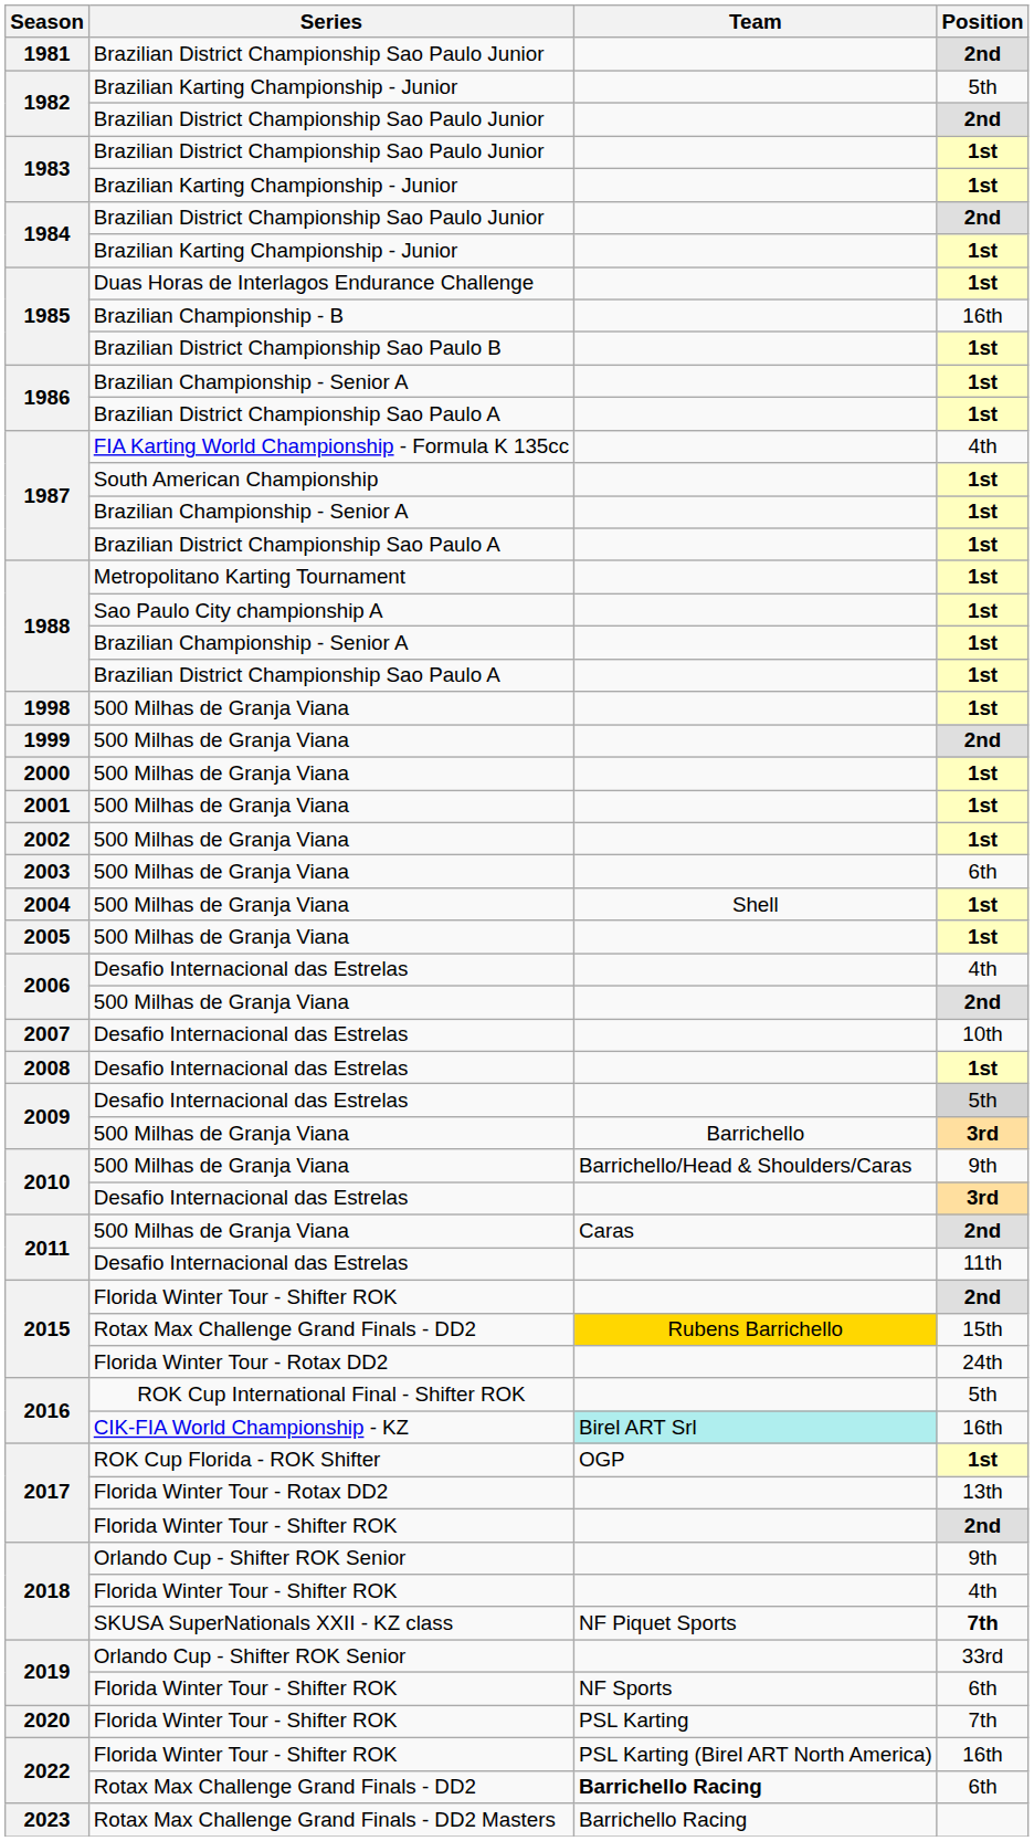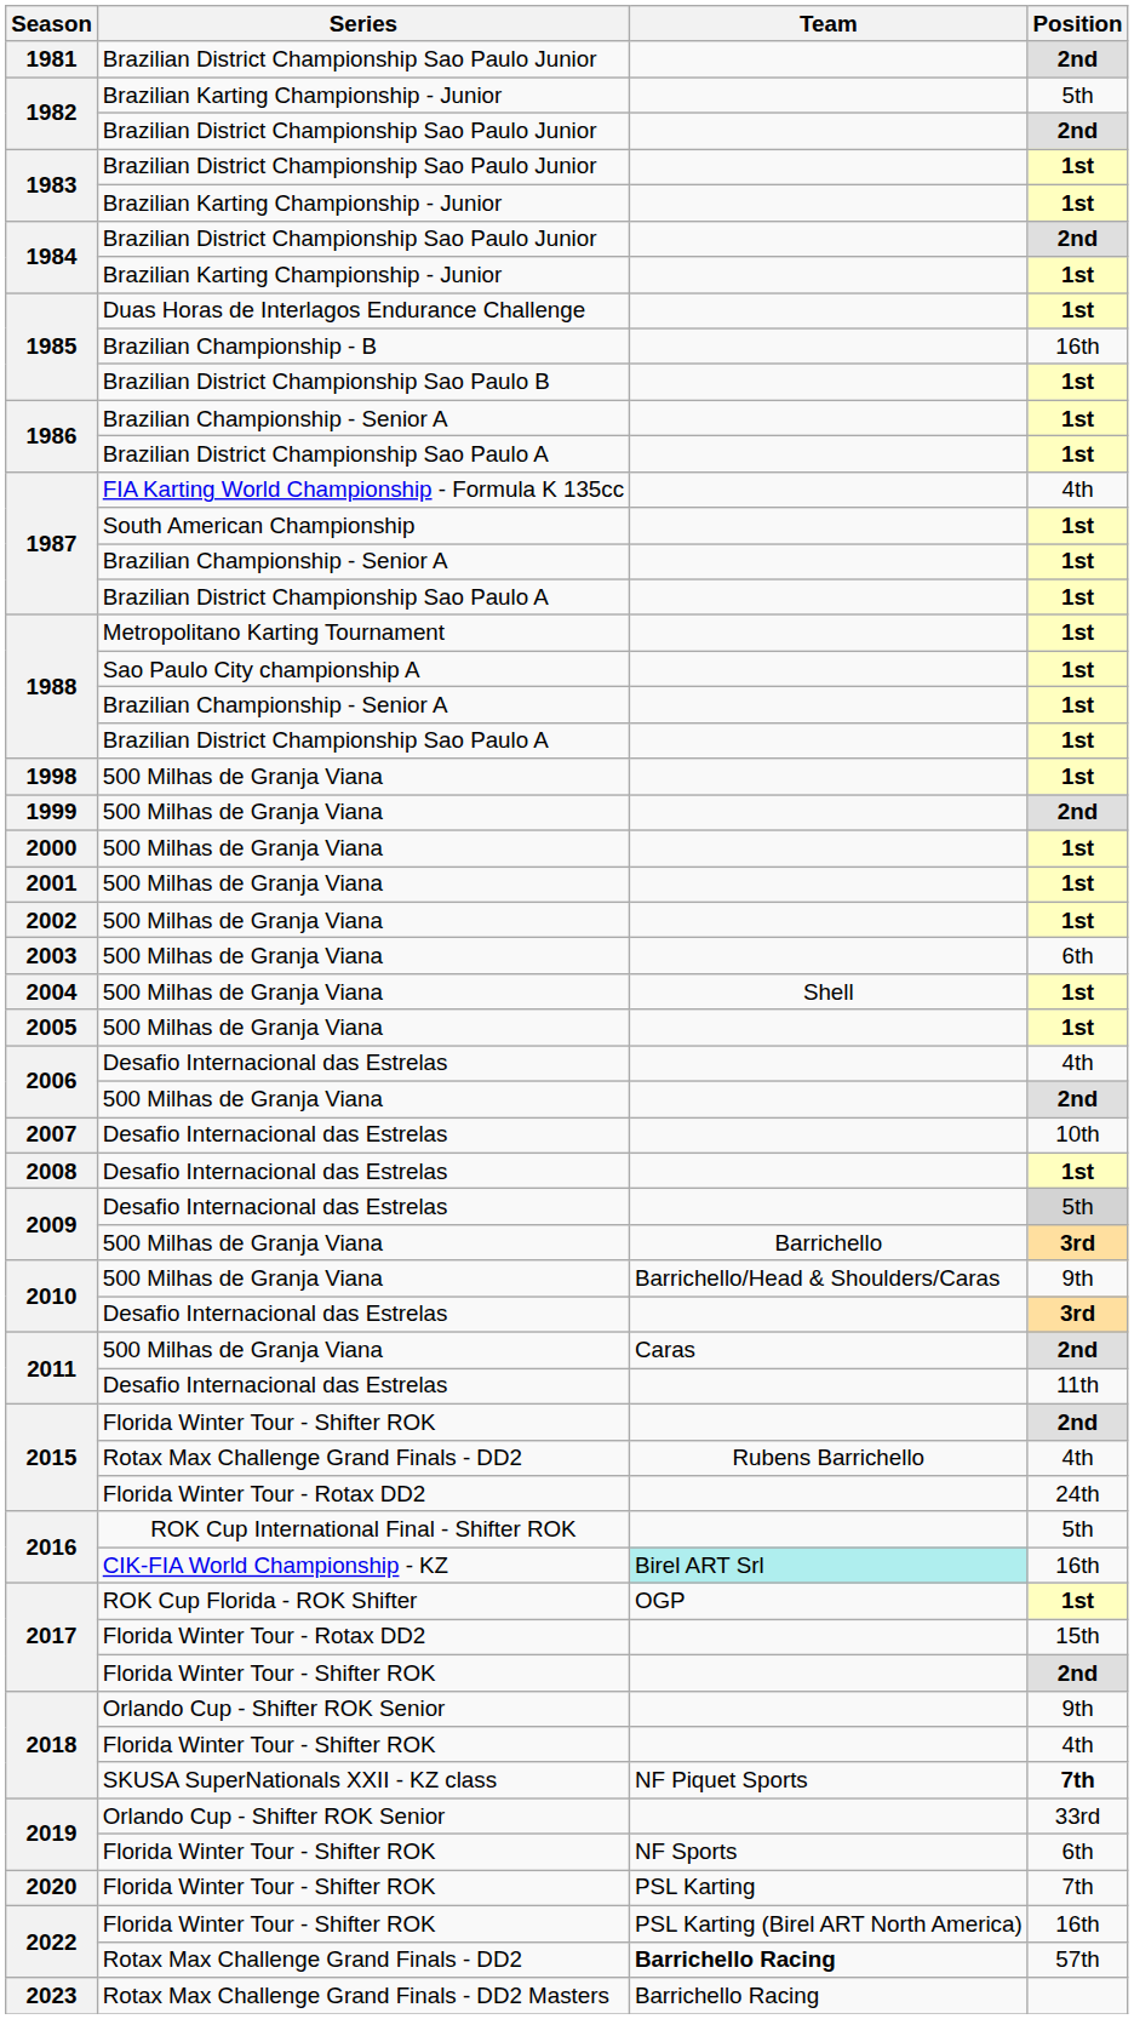 <table class="wikitable" style="font-size: 85%; text-align:center">
 <tr>
 <th>Season</th>
 <th>Series</th>
 <th>Team</th>
 <th>Position</th>
 </tr>
 <tr>
 <th>1981</th>
 <td align=left>Brazilian District Championship Sao Paulo Junior</td>
 <td></td>
 <td style="background:#DFDFDF"><strong>2nd</strong></td>
 </tr>
 <tr>
 <th rowspan="2">1982</th>
 <td align=left>Brazilian Karting Championship - Junior</td>
 <td></td>
 <td>5th</td>
 </tr>
 <tr>
 <td align=left>Brazilian District Championship Sao Paulo Junior</td>
 <td></td>
 <td style="background:#DFDFDF"><strong>2nd</strong></td>
 </tr>
 <tr>
 <th rowspan="2">1983</th>
 <td align=left>Brazilian District Championship Sao Paulo Junior</td>
 <td></td>
 <td style="background:#FFFFBF"><strong>1st</strong></td>
 </tr>
 <tr>
 <td align=left>Brazilian Karting Championship - Junior</td>
 <td></td>
 <td style="background:#FFFFBF"><strong>1st</strong></td>
 </tr>
 <tr>
 <th rowspan="2">1984</th>
 <td align=left>Brazilian District Championship Sao Paulo Junior</td>
 <td></td>
 <td style="background:#DFDFDF"><strong>2nd</strong></td>
 </tr>
 <tr>
 <td align=left>Brazilian Karting Championship - Junior</td>
 <td></td>
 <td style="background:#FFFFBF"><strong>1st</strong></td>
 </tr>
 <tr>
 <th rowspan="3">1985</th>
 <td align=left>Duas Horas de Interlagos Endurance Challenge</td>
 <td></td>
 <td style="background:#FFFFBF"><strong>1st</strong></td>
 </tr>
 <tr>
 <td align=left>Brazilian Championship - B</td>
 <td></td>
 <td>16th</td>
 </tr>
 <tr>
 <td align=left>Brazilian District Championship Sao Paulo B</td>
 <td></td>
 <td style="background:#FFFFBF"><strong>1st</strong></td>
 </tr>
 <tr>
 <th rowspan="2">1986</th>
 <td align=left>Brazilian Championship - Senior A</td>
 <td></td>
 <td style="background:#FFFFBF"><strong>1st</strong></td>
 </tr>
 <tr>
 <td align=left>Brazilian District Championship Sao Paulo A</td>
 <td></td>
 <td style="background:#FFFFBF"><strong>1st</strong></td>
 </tr>
 <tr>
 <th rowspan="4">1987</th>
 <td align=left><a href='#'>FIA Karting World Championship</a> - Formula K 135cc</td>
 <td></td>
 <td>4th</td>
 </tr>
 <tr>
 <td align=left>South American Championship</td>
 <td></td>
 <td style="background:#FFFFBF"><strong>1st</strong></td>
 </tr>
 <tr>
 <td align=left>Brazilian Championship - Senior A</td>
 <td></td>
 <td style="background:#FFFFBF"><strong>1st</strong></td>
 </tr>
 <tr>
 <td align=left>Brazilian District Championship Sao Paulo A</td>
 <td></td>
 <td style="background:#FFFFBF"><strong>1st</strong></td>
 </tr>
 <tr>
 <th rowspan="4">1988</th>
 <td align=left>Metropolitano Karting Tournament</td>
 <td></td>
 <td style="background:#FFFFBF"><strong>1st</strong></td>
 </tr>
 <tr>
 <td align=left>Sao Paulo City championship A</td>
 <td></td>
 <td style="background:#FFFFBF"><strong>1st</strong></td>
 </tr>
 <tr>
 <td align=left>Brazilian Championship - Senior A</td>
 <td></td>
 <td style="background:#FFFFBF"><strong>1st</strong></td>
 </tr>
 <tr>
 <td align=left>Brazilian District Championship Sao Paulo A</td>
 <td></td>
 <td style="background:#FFFFBF"><strong>1st</strong></td>
 </tr>
 <tr>
 <th>1998</th>
 <td align=left>500 Milhas de Granja Viana</td>
 <td></td>
 <td style="background:#FFFFBF"><strong>1st</strong></td>
 </tr>
 <tr>
 <th>1999</th>
 <td align=left>500 Milhas de Granja Viana</td>
 <td></td>
 <td style="background:#DFDFDF"><strong>2nd</strong></td>
 </tr>
 <tr>
 <th>2000</th>
 <td align=left>500 Milhas de Granja Viana</td>
 <td></td>
 <td style="background:#FFFFBF"><strong>1st</strong></td>
 </tr>
 <tr>
 <th>2001</th>
 <td align=left>500 Milhas de Granja Viana</td>
 <td></td>
 <td style="background:#FFFFBF"><strong>1st</strong></td>
 </tr>
 <tr>
 <th>2002</th>
 <td align=left>500 Milhas de Granja Viana</td>
 <td></td>
 <td style="background:#FFFFBF"><strong>1st</strong></td>
 </tr>
 <tr>
 <th>2003</th>
 <td align=left>500 Milhas de Granja Viana</td>
 <td></td>
 <td>6th</td>
 </tr>
 <tr>
 <th>2004</th>
 <td align=left>500 Milhas de Granja Viana</td>
 <td>Shell</td>
 <td style="background:#FFFFBF"><strong>1st</strong></td>
 </tr>
 <tr>
 <th>2005</th>
 <td align=left>500 Milhas de Granja Viana</td>
 <td></td>
 <td style="background:#FFFFBF"><strong>1st</strong></td>
 </tr>
 <tr>
 <th rowspan="2">2006</th>
 <td align=left>Desafio Internacional das Estrelas</td>
 <td></td>
 <td>4th</td>
 </tr>
 <tr>
 <td align=left>500 Milhas de Granja Viana</td>
 <td></td>
 <td style="background:#DFDFDF"><strong>2nd</strong></td>
 </tr>
 <tr>
 <th>2007</th>
 <td align=left>Desafio Internacional das Estrelas</td>
 <td></td>
 <td>10th</td>
 </tr>
 <tr>
 <th>2008</th>
 <td align=left>Desafio Internacional das Estrelas</td>
 <td></td>
 <td style="background:#FFFFBF"><strong>1st</strong></td>
 </tr>
 <tr>
 <th rowspan="2">2009</th>
 <td align=left>Desafio Internacional das Estrelas</td>
 <td></td>
 <td style="background: lightgrey;">5th</td>
 </tr>
 <tr>
 <td align=left>500 Milhas de Granja Viana</td>
 <td>Barrichello</td>
 <td style="background:#FFDF9F"><strong>3rd</strong></td>
 </tr>
 <tr>
 <th rowspan="2">2010</th>
 <td align=left>500 Milhas de Granja Viana</td>
 <td align=left>Barrichello/Head & Shoulders/Caras</td>
 <td>9th</td>
 </tr>
 <tr>
 <td align=left>Desafio Internacional das Estrelas</td>
 <td></td>
 <td style="background:#FFDF9F"><strong>3rd</strong></td>
 </tr>
 <tr>
 <th rowspan="2">2011</th>
 <td align=left>500 Milhas de Granja Viana</td>
 <td align=left>Caras</td>
 <td style="background:#DFDFDF"><strong>2nd</strong></td>
 </tr>
 <tr>
 <td align=left>Desafio Internacional das Estrelas</td>
 <td></td>
 <td>11th</td>
 </tr>
 <tr>
 <th rowspan="3">2015</th>
 <td align=left>Florida Winter Tour - Shifter ROK</td>
 <td></td>
 <td style="background:#DFDFDF"><strong>2nd</strong></td>
 </tr>
 <tr>
 <td align=left>Rotax Max Challenge Grand Finals - DD2</td>
-<td style="background: gold;">Rubens Barrichello</td>
-<td>15th</td>
+<td>Rubens Barrichello</td>
+<td>4th</td>
 </tr>
 <tr>
 <td align=left>Florida Winter Tour - Rotax DD2</td>
 <td></td>
 <td>24th</td>
 </tr>
 <tr>
 <th rowspan="2">2016</th>
 <td>ROK Cup International Final - Shifter ROK</td>
 <td></td>
 <td>5th</td>
 </tr>
 <tr>
 <td align=left><a href='#'>CIK-FIA World Championship</a> - KZ</td>
 <td align=left style="background: paleturquoise;">Birel ART Srl</td>
 <td>16th</td>
 </tr>
 <tr>
 <th rowspan="3">2017</th>
 <td align=left>ROK Cup Florida - ROK Shifter</td>
 <td align=left>OGP</td>
 <td style="background:#FFFFBF"><strong>1st</strong></td>
 </tr>
 <tr>
 <td align=left>Florida Winter Tour - Rotax DD2</td>
 <td></td>
-<td>13th</td>
+<td>15th</td>
 </tr>
 <tr>
 <td align=left>Florida Winter Tour - Shifter ROK</td>
 <td></td>
 <td style="background:#DFDFDF"><strong>2nd</strong></td>
 </tr>
 <tr>
 <th rowspan="3">2018</th>
 <td align=left>Orlando Cup - Shifter ROK Senior</td>
 <td></td>
 <td>9th</td>
 </tr>
 <tr>
 <td align=left>Florida Winter Tour - Shifter ROK</td>
 <td></td>
 <td>4th</td>
 </tr>
 <tr>
 <td align=left>SKUSA SuperNationals XXII - KZ class</td>
 <td align=left>NF Piquet Sports</td>
 <td><strong>7th</strong></td>
 </tr>
 <tr>
 <th rowspan="2">2019</th>
 <td align=left>Orlando Cup - Shifter ROK Senior</td>
 <td></td>
 <td>33rd</td>
 </tr>
 <tr>
 <td align=left>Florida Winter Tour - Shifter ROK</td>
 <td align=left>NF Sports</td>
 <td>6th</td>
 </tr>
 <tr>
 <th>2020</th>
 <td align=left>Florida Winter Tour - Shifter ROK</td>
 <td align=left>PSL Karting</td>
 <td>7th</td>
 </tr>
 <tr>
 <th rowspan="2">2022</th>
 <td align=left>Florida Winter Tour - Shifter ROK</td>
 <td align=left>PSL Karting (Birel ART North America)</td>
 <td>16th</td>
 </tr>
 <tr>
 <td align=left>Rotax Max Challenge Grand Finals - DD2</td>
 <td align=left><strong>Barrichello Racing</strong></td>
-<td>6th</td>
+<td>57th</td>
 </tr>
 <tr>
 <th>2023</th>
 <td align=left>Rotax Max Challenge Grand Finals - DD2 Masters</td>
 <td align=left>Barrichello Racing</td>
 <td></td>
 </tr>
 </table>
